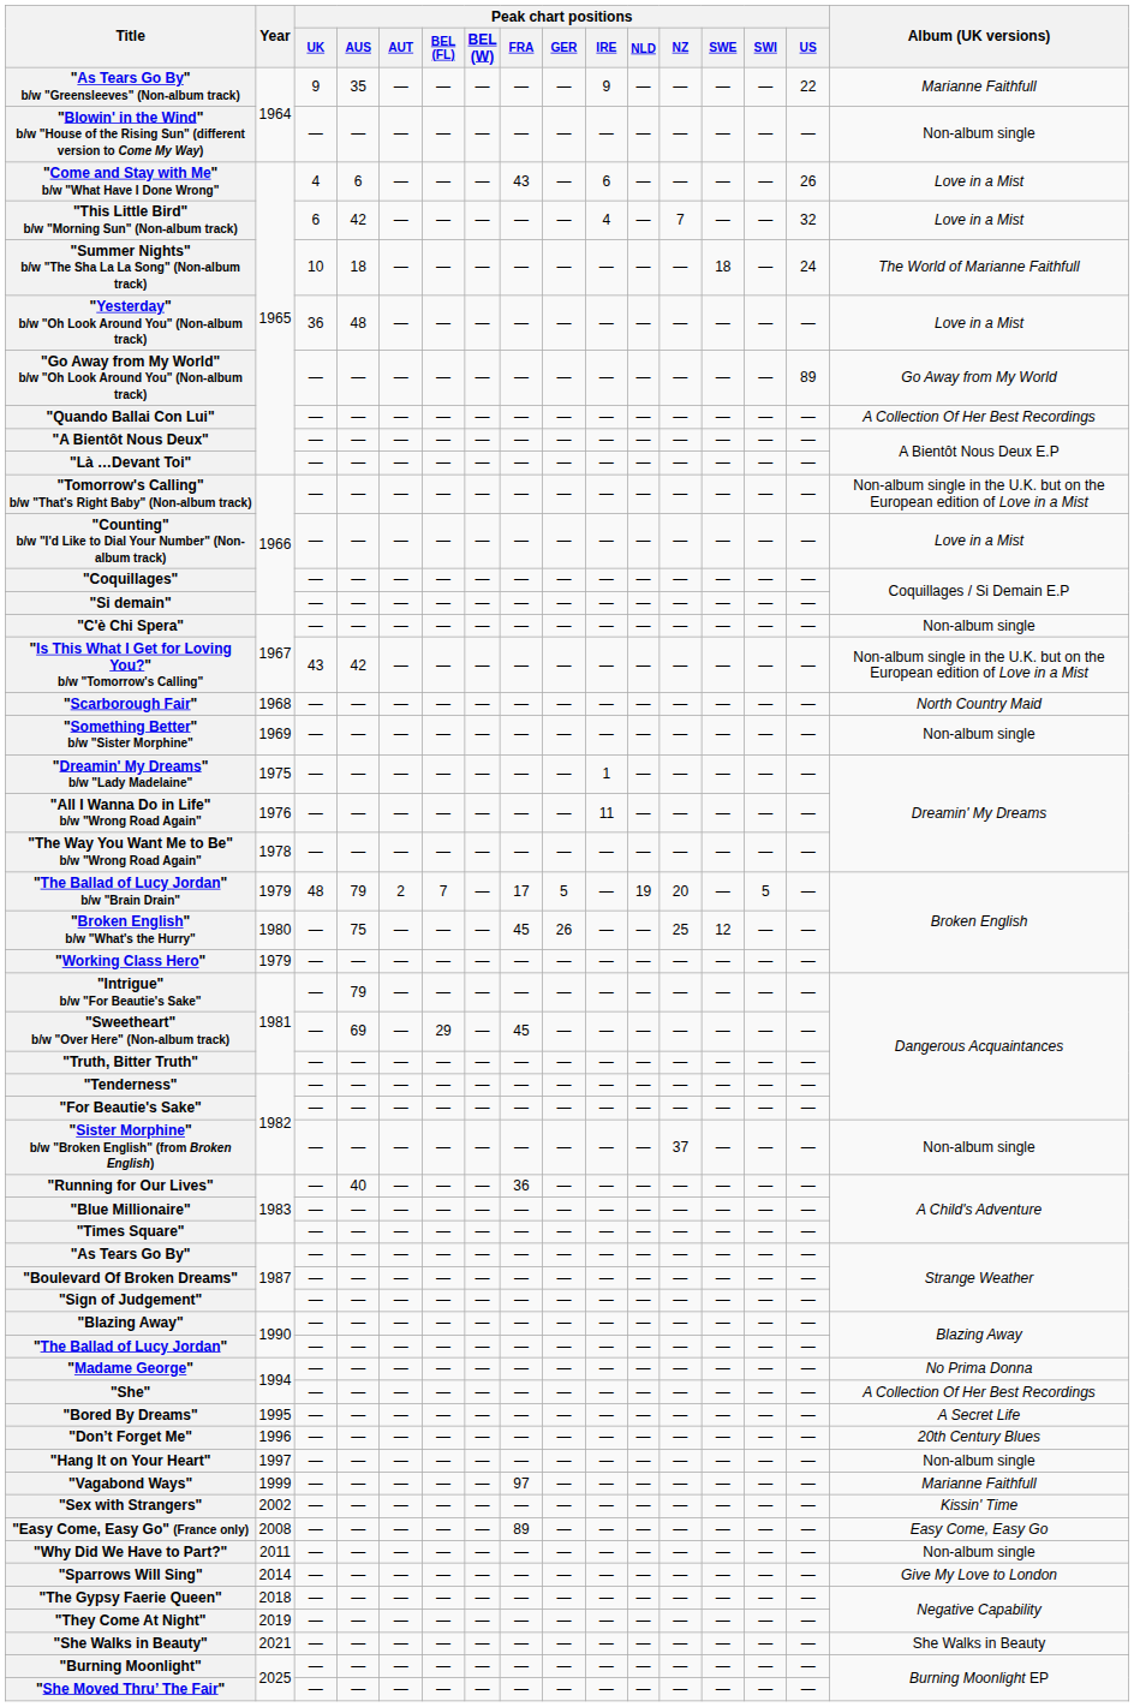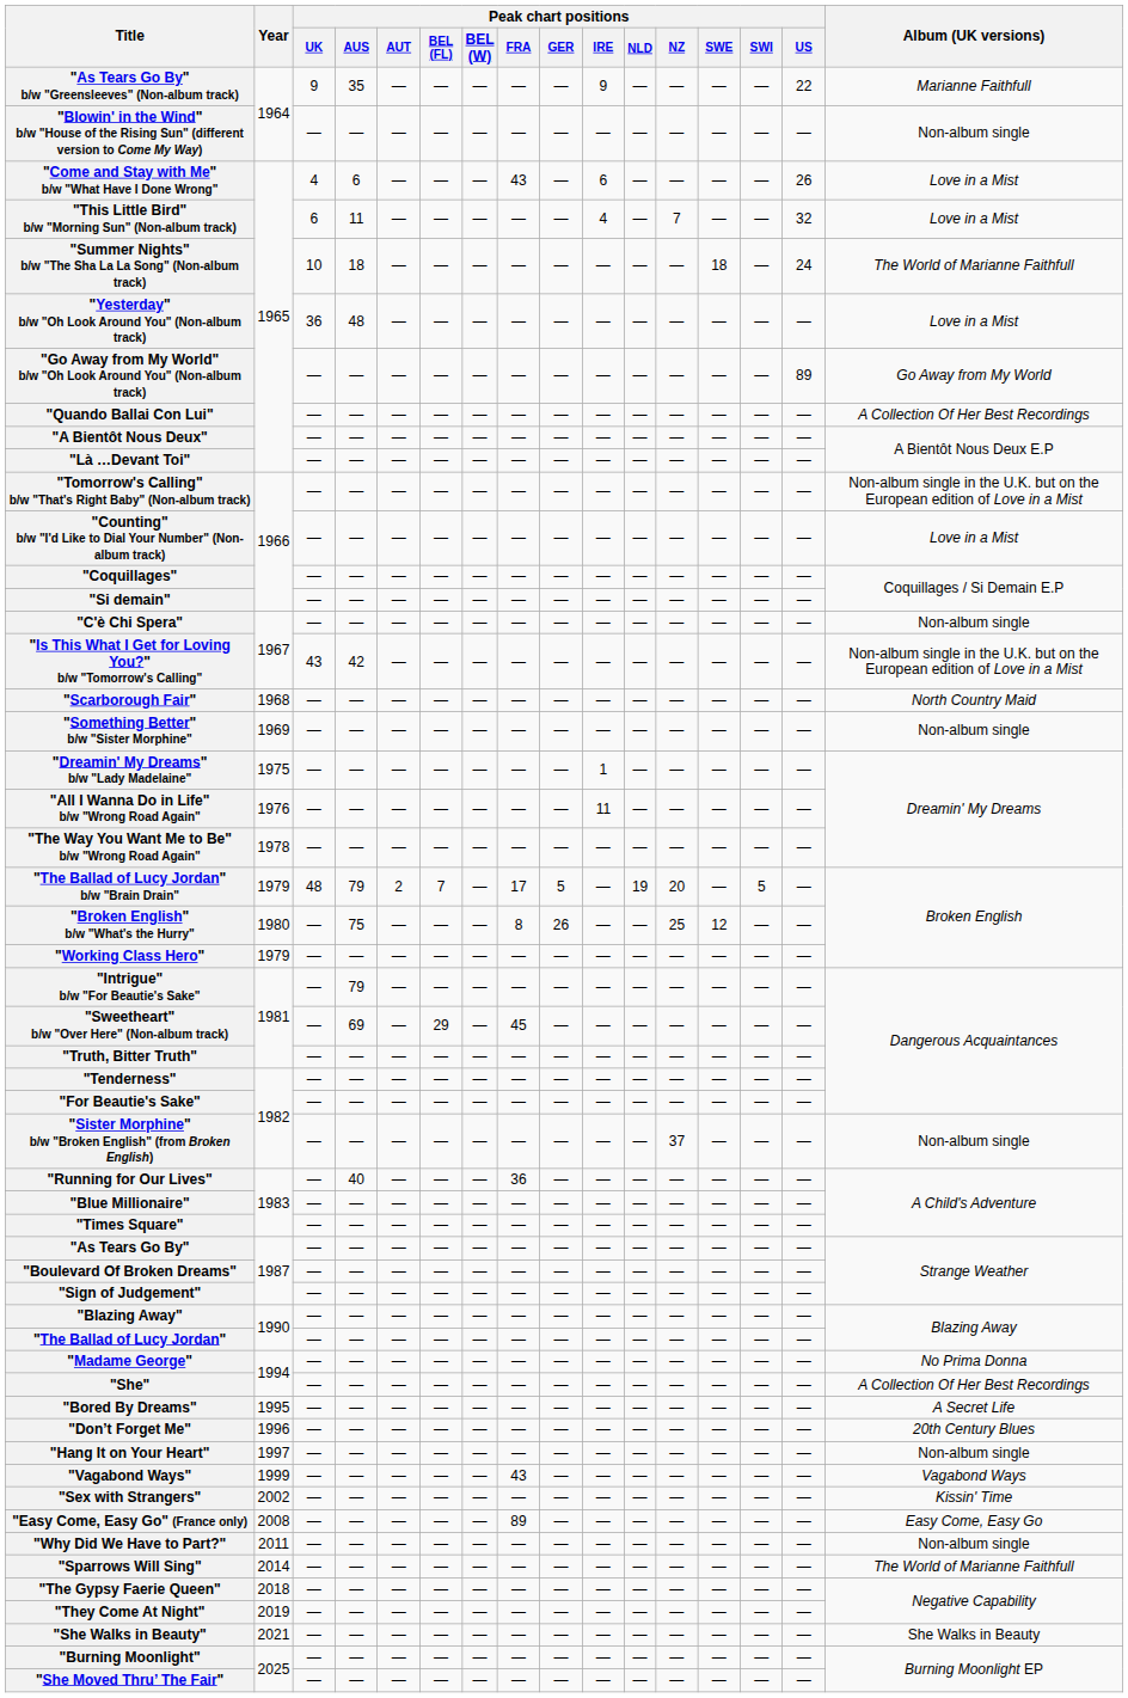 <table class="wikitable plainrowheaders" style="text-align:center;">
 <tr>
 <th rowspan="2">Title<br></th>
 <th rowspan="2">Year</th>
 <th colspan="13">Peak chart positions</th>
 <th rowspan="2">Album (UK versions)</th>
 </tr>
 <tr>
 <th style="width:3em;font-size:85%"><a href='#'>UK</a><br></th>
 <th style="width:3em;font-size:85%"><a href='#'>AUS</a></th>
 <th style="width:3em;font-size:85%"><a href='#'>AUT</a><br></th>
 <th style="width:3em;font-size:85%"><a href='#'>BEL<br>(FL)</a><br></th>
 <th><a href='#'>BEL<br>(W)</a><br></th>
 <th style="width:3em;font-size:85%"><a href='#'>FRA</a><br></th>
 <th style="width:3em;font-size:85%"><a href='#'>GER</a><br></th>
 <th style="width:3em;font-size:85%"><a href='#'>IRE</a></th>
 <th><small><a href='#'>NLD</a></small><br></th>
 <th style="width:3em;font-size:85%"><a href='#'>NZ</a><br></th>
 <th style="width:3em;font-size:85%"><a href='#'>SWE</a><br></th>
 <th style="width:3em;font-size:85%"><a href='#'>SWI</a><br></th>
 <th style="width:3em;font-size:85%"><a href='#'>US</a><br></th>
 </tr>
 <tr>
 <th scope="row">"<a href='#'>As Tears Go By</a>"<br><small>b/w "Greensleeves" (Non-album track)</small></th>
 <td rowspan="2">1964</td>
 <td>9</td>
 <td>35</td>
 <td>—</td>
 <td>—</td>
 <td>—</td>
 <td>—</td>
 <td>—</td>
 <td>9</td>
 <td>—</td>
 <td>—</td>
 <td>—</td>
 <td>—</td>
 <td>22</td>
 <td><em>Marianne Faithfull</em></td>
 </tr>
 <tr>
 <th scope="row">"<a href='#'>Blowin' in the Wind</a>"<br><small>b/w "House of the Rising Sun" (different version to <em>Come My Way</em>)</small></th>
 <td>—</td>
 <td>—</td>
 <td>—</td>
 <td>—</td>
 <td>—</td>
 <td>—</td>
 <td>—</td>
 <td>—</td>
 <td>—</td>
 <td>—</td>
 <td>—</td>
 <td>—</td>
 <td>—</td>
 <td>Non-album single</td>
 </tr>
 <tr>
 <th scope="row">"<a href='#'>Come and Stay with Me</a>"<br><small>b/w "What Have I Done Wrong"</small></th>
 <td rowspan="8">1965</td>
 <td>4</td>
 <td>6</td>
 <td>—</td>
 <td>—</td>
 <td>—</td>
 <td>43</td>
 <td>—</td>
 <td>6</td>
 <td>—</td>
 <td>—</td>
 <td>—</td>
 <td>—</td>
 <td>26</td>
 <td><em>Love in a Mist</em></td>
 </tr>
 <tr>
 <th scope="row">"This Little Bird"<br><small>b/w "Morning Sun" (Non-album track)</small></th>
 <td>6</td>
-<td>42</td>
+<td>11</td>
 <td>—</td>
 <td>—</td>
 <td>—</td>
 <td>—</td>
 <td>—</td>
 <td>4</td>
 <td>—</td>
 <td>7</td>
 <td>—</td>
 <td>—</td>
 <td>32</td>
 <td><em>Love in a Mist</em></td>
 </tr>
 <tr>
 <th scope="row">"Summer Nights"<br><small>b/w "The Sha La La Song" (Non-album track)</small></th>
 <td>10</td>
 <td>18</td>
 <td>—</td>
 <td>—</td>
 <td>—</td>
 <td>—</td>
 <td>—</td>
 <td>—</td>
 <td>—</td>
 <td>—</td>
 <td>18</td>
 <td>—</td>
 <td>24</td>
 <td><em>The World of Marianne Faithfull</em></td>
 </tr>
 <tr>
 <th scope="row">"<a href='#'>Yesterday</a>"<br><small>b/w "Oh Look Around You" (Non-album track)</small></th>
 <td>36</td>
 <td>48</td>
 <td>—</td>
 <td>—</td>
 <td>—</td>
 <td>—</td>
 <td>—</td>
 <td>—</td>
 <td>—</td>
 <td>—</td>
 <td>—</td>
 <td>—</td>
 <td>—</td>
 <td><em>Love in a Mist</em></td>
 </tr>
 <tr>
 <th scope="row">"Go Away from My World"<br><small>b/w "Oh Look Around You" (Non-album track)</small></th>
 <td>—</td>
 <td>—</td>
 <td>—</td>
 <td>—</td>
 <td>—</td>
 <td>—</td>
 <td>—</td>
 <td>—</td>
 <td>—</td>
 <td>—</td>
 <td>—</td>
 <td>—</td>
 <td>89</td>
 <td><em>Go Away from My World</em></td>
 </tr>
 <tr>
 <th scope="row">"Quando Ballai Con Lui"</th>
 <td>—</td>
 <td>—</td>
 <td>—</td>
 <td>—</td>
 <td>—</td>
 <td>—</td>
 <td>—</td>
 <td>—</td>
 <td>—</td>
 <td>—</td>
 <td>—</td>
 <td>—</td>
 <td>—</td>
 <td><em>A Collection Of Her Best Recordings</em></td>
 </tr>
 <tr>
 <th scope="row">"A Bientôt Nous Deux"</th>
 <td>—</td>
 <td>—</td>
 <td>—</td>
 <td>—</td>
 <td>—</td>
 <td>—</td>
 <td>—</td>
 <td>—</td>
 <td>—</td>
 <td>—</td>
 <td>—</td>
 <td>—</td>
 <td>—</td>
 <td rowspan="2">A Bientôt Nous Deux E.P</td>
 </tr>
 <tr>
 <th scope="row">"Là …Devant Toi"</th>
 <td>—</td>
 <td>—</td>
 <td>—</td>
 <td>—</td>
 <td>—</td>
 <td>—</td>
 <td>—</td>
 <td>—</td>
 <td>—</td>
 <td>—</td>
 <td>—</td>
 <td>—</td>
 <td>—</td>
 </tr>
 <tr>
 <th scope="row">"Tomorrow's Calling"<br><small>b/w "That's Right Baby" (Non-album track)</small></th>
 <td rowspan="4">1966</td>
 <td>—</td>
 <td>—</td>
 <td>—</td>
 <td>—</td>
 <td>—</td>
 <td>—</td>
 <td>—</td>
 <td>—</td>
 <td>—</td>
 <td>—</td>
 <td>—</td>
 <td>—</td>
 <td>—</td>
 <td>Non-album single in the U.K. but on the European edition of <em>Love in a Mist</em></td>
 </tr>
 <tr>
 <th scope="row">"Counting"<br><small>b/w "I'd Like to Dial Your Number" (Non-album track)</small></th>
 <td>—</td>
 <td>—</td>
 <td>—</td>
 <td>—</td>
 <td>—</td>
 <td>—</td>
 <td>—</td>
 <td>—</td>
 <td>—</td>
 <td>—</td>
 <td>—</td>
 <td>—</td>
 <td>—</td>
 <td><em>Love in a Mist</em></td>
 </tr>
 <tr>
 <th scope="row">"Coquillages"</th>
 <td>—</td>
 <td>—</td>
 <td>—</td>
 <td>—</td>
 <td>—</td>
 <td>—</td>
 <td>—</td>
 <td>—</td>
 <td>—</td>
 <td>—</td>
 <td>—</td>
 <td>—</td>
 <td>—</td>
 <td rowspan="2">Coquillages / Si Demain E.P</td>
 </tr>
 <tr>
 <th scope="row">"Si demain"</th>
 <td>—</td>
 <td>—</td>
 <td>—</td>
 <td>—</td>
 <td>—</td>
 <td>—</td>
 <td>—</td>
 <td>—</td>
 <td>—</td>
 <td>—</td>
 <td>—</td>
 <td>—</td>
 <td>—</td>
 </tr>
 <tr>
 <th scope="row">"C'è Chi Spera"</th>
 <td rowspan="2">1967</td>
 <td>—</td>
 <td>—</td>
 <td>—</td>
 <td>—</td>
 <td>—</td>
 <td>—</td>
 <td>—</td>
 <td>—</td>
 <td>—</td>
 <td>—</td>
 <td>—</td>
 <td>—</td>
 <td>—</td>
 <td>Non-album single</td>
 </tr>
 <tr>
 <th scope="row">"<a href='#'>Is This What I Get for Loving You?</a>"<br><small>b/w "Tomorrow's Calling" </small></th>
 <td>43</td>
 <td>42</td>
 <td>—</td>
 <td>—</td>
 <td>—</td>
 <td>—</td>
 <td>—</td>
 <td>—</td>
 <td>—</td>
 <td>—</td>
 <td>—</td>
 <td>—</td>
 <td>—</td>
 <td>Non-album single in the U.K. but on the European edition of <em>Love in a Mist</em></td>
 </tr>
 <tr>
 <th scope="row">"<a href='#'>Scarborough Fair</a>"</th>
 <td>1968</td>
 <td>—</td>
 <td>—</td>
 <td>—</td>
 <td>—</td>
 <td>—</td>
 <td>—</td>
 <td>—</td>
 <td>—</td>
 <td>—</td>
 <td>—</td>
 <td>—</td>
 <td>—</td>
 <td>—</td>
 <td><em>North Country Maid</em></td>
 </tr>
 <tr>
 <th scope="row">"<a href='#'>Something Better</a>"<br><small>b/w "Sister Morphine"</small></th>
 <td>1969</td>
 <td>—</td>
 <td>—</td>
 <td>—</td>
 <td>—</td>
 <td>—</td>
 <td>—</td>
 <td>—</td>
 <td>—</td>
 <td>—</td>
 <td>—</td>
 <td>—</td>
 <td>—</td>
 <td>—</td>
 <td>Non-album single</td>
 </tr>
 <tr>
 <th scope="row">"<a href='#'>Dreamin' My Dreams</a>"<br><small>b/w "Lady Madelaine"</small></th>
 <td>1975</td>
 <td>—</td>
 <td>—</td>
 <td>—</td>
 <td>—</td>
 <td>—</td>
 <td>—</td>
 <td>—</td>
 <td>1</td>
 <td>—</td>
 <td>—</td>
 <td>—</td>
 <td>—</td>
 <td>—</td>
 <td rowspan="3"><em>Dreamin' My Dreams</em></td>
 </tr>
 <tr>
 <th scope="row">"All I Wanna Do in Life"<br><small>b/w "Wrong Road Again"</small></th>
 <td>1976</td>
 <td>—</td>
 <td>—</td>
 <td>—</td>
 <td>—</td>
 <td>—</td>
 <td>—</td>
 <td>—</td>
 <td>11</td>
 <td>—</td>
 <td>—</td>
 <td>—</td>
 <td>—</td>
 <td>—</td>
 </tr>
 <tr>
 <th scope="row">"The Way You Want Me to Be"<br><small>b/w "Wrong Road Again"</small></th>
 <td>1978</td>
 <td>—</td>
 <td>—</td>
 <td>—</td>
 <td>—</td>
 <td>—</td>
 <td>—</td>
 <td>—</td>
 <td>—</td>
 <td>—</td>
 <td>—</td>
 <td>—</td>
 <td>—</td>
 <td>—</td>
 </tr>
 <tr>
 <th scope="row">"<a href='#'>The Ballad of Lucy Jordan</a>"<br><small>b/w "Brain Drain"</small></th>
 <td>1979</td>
 <td>48</td>
 <td>79</td>
 <td>2</td>
 <td>7</td>
 <td>—</td>
 <td>17</td>
 <td>5</td>
 <td>—</td>
 <td>19</td>
 <td>20</td>
 <td>—</td>
 <td>5</td>
 <td>—</td>
 <td rowspan="3"><em>Broken English</em></td>
 </tr>
 <tr>
 <th scope="row">"<a href='#'>Broken English</a>"<br><small>b/w "What's the Hurry"</small></th>
 <td>1980</td>
 <td>—</td>
 <td>75</td>
 <td>—</td>
 <td>—</td>
 <td>—</td>
-<td>45</td>
+<td>8</td>
 <td>26</td>
 <td>—</td>
 <td>—</td>
 <td>25</td>
 <td>12</td>
 <td>—</td>
 <td>—</td>
 </tr>
 <tr>
 <th scope="row">"<a href='#'>Working Class Hero</a>"</th>
 <td>1979</td>
 <td>—</td>
 <td>—</td>
 <td>—</td>
 <td>—</td>
 <td>—</td>
 <td>—</td>
 <td>—</td>
 <td>—</td>
 <td>—</td>
 <td>—</td>
 <td>—</td>
 <td>—</td>
 <td>—</td>
 </tr>
 <tr>
 <th scope="row">"Intrigue"<br><small>b/w "For Beautie's Sake"</small></th>
 <td rowspan="3">1981</td>
 <td>—</td>
 <td>79</td>
 <td>—</td>
 <td>—</td>
 <td>—</td>
 <td>—</td>
 <td>—</td>
 <td>—</td>
 <td>—</td>
 <td>—</td>
 <td>—</td>
 <td>—</td>
 <td>—</td>
 <td rowspan="5"><em>Dangerous Acquaintances</em></td>
 </tr>
 <tr>
 <th scope="row">"Sweetheart"<br><small>b/w "Over Here" (Non-album track)</small></th>
 <td>—</td>
 <td>69</td>
 <td>—</td>
 <td>29</td>
 <td>—</td>
 <td>45</td>
 <td>—</td>
 <td>—</td>
 <td>—</td>
 <td>—</td>
 <td>—</td>
 <td>—</td>
 <td>—</td>
 </tr>
 <tr>
 <th scope="row">"Truth, Bitter Truth"</th>
 <td>—</td>
 <td>—</td>
 <td>—</td>
 <td>—</td>
 <td>—</td>
 <td>—</td>
 <td>—</td>
 <td>—</td>
 <td>—</td>
 <td>—</td>
 <td>—</td>
 <td>—</td>
 <td>—</td>
 </tr>
 <tr>
 <th scope="row">"Tenderness"</th>
 <td rowspan="3">1982</td>
 <td>—</td>
 <td>—</td>
 <td>—</td>
 <td>—</td>
 <td>—</td>
 <td>—</td>
 <td>—</td>
 <td>—</td>
 <td>—</td>
 <td>—</td>
 <td>—</td>
 <td>—</td>
 <td>—</td>
 </tr>
 <tr>
 <th scope="row">"For Beautie's Sake"</th>
 <td>—</td>
 <td>—</td>
 <td>—</td>
 <td>—</td>
 <td>—</td>
 <td>—</td>
 <td>—</td>
 <td>—</td>
 <td>—</td>
 <td>—</td>
 <td>—</td>
 <td>—</td>
 <td>—</td>
 </tr>
 <tr>
 <th scope="row">"<a href='#'>Sister Morphine</a>"<br><small>b/w "Broken English" (from <em>Broken English</em>)</small></th>
 <td>—</td>
 <td>—</td>
 <td>—</td>
 <td>—</td>
 <td>—</td>
 <td>—</td>
 <td>—</td>
 <td>—</td>
 <td>—</td>
 <td>37</td>
 <td>—</td>
 <td>—</td>
 <td>—</td>
 <td>Non-album single</td>
 </tr>
 <tr>
 <th scope="row">"Running for Our Lives"</th>
 <td rowspan="3">1983</td>
 <td>—</td>
 <td>40</td>
 <td>—</td>
 <td>—</td>
 <td>—</td>
 <td>36</td>
 <td>—</td>
 <td>—</td>
 <td>—</td>
 <td>—</td>
 <td>—</td>
 <td>—</td>
 <td>—</td>
 <td rowspan="3"><em>A Child's Adventure</em></td>
 </tr>
 <tr>
 <th scope="row">"Blue Millionaire"</th>
 <td>—</td>
 <td>—</td>
 <td>—</td>
 <td>—</td>
 <td>—</td>
 <td>—</td>
 <td>—</td>
 <td>—</td>
 <td>—</td>
 <td>—</td>
 <td>—</td>
 <td>—</td>
 <td>—</td>
 </tr>
 <tr>
 <th scope="row">"Times Square"</th>
 <td>—</td>
 <td>—</td>
 <td>—</td>
 <td>—</td>
 <td>—</td>
 <td>—</td>
 <td>—</td>
 <td>—</td>
 <td>—</td>
 <td>—</td>
 <td>—</td>
 <td>—</td>
 <td>—</td>
 </tr>
 <tr>
 <th scope="row">"As Tears Go By"</th>
 <td rowspan="3">1987</td>
 <td>—</td>
 <td>—</td>
 <td>—</td>
 <td>—</td>
 <td>—</td>
 <td>—</td>
 <td>—</td>
 <td>—</td>
 <td>—</td>
 <td>—</td>
 <td>—</td>
 <td>—</td>
 <td>—</td>
 <td rowspan="3"><em>Strange Weather</em></td>
 </tr>
 <tr>
 <th scope="row">"Boulevard Of Broken Dreams"</th>
 <td>—</td>
 <td>—</td>
 <td>—</td>
 <td>—</td>
 <td>—</td>
 <td>—</td>
 <td>—</td>
 <td>—</td>
 <td>—</td>
 <td>—</td>
 <td>—</td>
 <td>—</td>
 <td>—</td>
 </tr>
 <tr>
 <th scope="row">"Sign of Judgement"</th>
 <td>—</td>
 <td>—</td>
 <td>—</td>
 <td>—</td>
 <td>—</td>
 <td>—</td>
 <td>—</td>
 <td>—</td>
 <td>—</td>
 <td>—</td>
 <td>—</td>
 <td>—</td>
 <td>—</td>
 </tr>
 <tr>
 <th scope="row">"Blazing Away"</th>
 <td rowspan="2">1990</td>
 <td>—</td>
 <td>—</td>
 <td>—</td>
 <td>—</td>
 <td>—</td>
 <td>—</td>
 <td>—</td>
 <td>—</td>
 <td>—</td>
 <td>—</td>
 <td>—</td>
 <td>—</td>
 <td>—</td>
 <td rowspan="2"><em>Blazing Away</em></td>
 </tr>
 <tr>
 <th scope="row">"<a href='#'>The Ballad of Lucy Jordan</a>"</th>
 <td>—</td>
 <td>—</td>
 <td>—</td>
 <td>—</td>
 <td>—</td>
 <td>—</td>
 <td>—</td>
 <td>—</td>
 <td>—</td>
 <td>—</td>
 <td>—</td>
 <td>—</td>
 <td>—</td>
 </tr>
 <tr>
 <th scope="row">"<a href='#'>Madame George</a>"</th>
 <td rowspan="2">1994</td>
 <td>—</td>
 <td>—</td>
 <td>—</td>
 <td>—</td>
 <td>—</td>
 <td>—</td>
 <td>—</td>
 <td>—</td>
 <td>—</td>
 <td>—</td>
 <td>—</td>
 <td>—</td>
 <td>—</td>
 <td><em>No Prima Donna</em></td>
 </tr>
 <tr>
 <th scope="row">"She"</th>
 <td>—</td>
 <td>—</td>
 <td>—</td>
 <td>—</td>
 <td>—</td>
 <td>—</td>
 <td>—</td>
 <td>—</td>
 <td>—</td>
 <td>—</td>
 <td>—</td>
 <td>—</td>
 <td>—</td>
 <td><em>A Collection Of Her Best Recordings</em></td>
 </tr>
 <tr>
 <th scope="row">"Bored By Dreams"</th>
 <td>1995</td>
 <td>—</td>
 <td>—</td>
 <td>—</td>
 <td>—</td>
 <td>—</td>
 <td>—</td>
 <td>—</td>
 <td>—</td>
 <td>—</td>
 <td>—</td>
 <td>—</td>
 <td>—</td>
 <td>—</td>
 <td><em>A Secret Life</em></td>
 </tr>
 <tr>
 <th scope="row">"Don’t Forget Me"</th>
 <td>1996</td>
 <td>—</td>
 <td>—</td>
 <td>—</td>
 <td>—</td>
 <td>—</td>
 <td>—</td>
 <td>—</td>
 <td>—</td>
 <td>—</td>
 <td>—</td>
 <td>—</td>
 <td>—</td>
 <td>—</td>
 <td><em>20th Century Blues</em></td>
 </tr>
 <tr>
 <th scope="row">"Hang It on Your Heart"</th>
 <td>1997</td>
 <td>—</td>
 <td>—</td>
 <td>—</td>
 <td>—</td>
 <td>—</td>
 <td>—</td>
 <td>—</td>
 <td>—</td>
 <td>—</td>
 <td>—</td>
 <td>—</td>
 <td>—</td>
 <td>—</td>
 <td>Non-album single</td>
 </tr>
 <tr>
 <th scope="row">"Vagabond Ways"</th>
 <td>1999</td>
 <td>—</td>
 <td>—</td>
 <td>—</td>
 <td>—</td>
 <td>—</td>
-<td>97</td>
+<td>43</td>
 <td>—</td>
 <td>—</td>
 <td>—</td>
 <td>—</td>
 <td>—</td>
 <td>—</td>
 <td>—</td>
-<td><em>Marianne Faithfull</em></td>
+<td><em>Vagabond Ways</em></td>
 </tr>
 <tr>
 <th scope="row">"Sex with Strangers"</th>
 <td>2002</td>
 <td>—</td>
 <td>—</td>
 <td>—</td>
 <td>—</td>
 <td>—</td>
 <td>—</td>
 <td>—</td>
 <td>—</td>
 <td>—</td>
 <td>—</td>
 <td>—</td>
 <td>—</td>
 <td>—</td>
 <td><em>Kissin' Time</em></td>
 </tr>
 <tr>
 <th scope="row">"Easy Come, Easy Go" <small>(France only)</small></th>
 <td>2008</td>
 <td>—</td>
 <td>—</td>
 <td>—</td>
 <td>—</td>
 <td>—</td>
 <td>89</td>
 <td>—</td>
 <td>—</td>
 <td>—</td>
 <td>—</td>
 <td>—</td>
 <td>—</td>
 <td>—</td>
 <td><em>Easy Come, Easy Go</em></td>
 </tr>
 <tr>
 <th scope="row">"Why Did We Have to Part?"</th>
 <td>2011</td>
 <td>—</td>
 <td>—</td>
 <td>—</td>
 <td>—</td>
 <td>—</td>
 <td>—</td>
 <td>—</td>
 <td>—</td>
 <td>—</td>
 <td>—</td>
 <td>—</td>
 <td>—</td>
 <td>—</td>
 <td>Non-album single</td>
 </tr>
 <tr>
 <th scope="row">"Sparrows Will Sing"</th>
 <td>2014</td>
 <td>—</td>
 <td>—</td>
 <td>—</td>
 <td>—</td>
 <td>—</td>
 <td>—</td>
 <td>—</td>
 <td>—</td>
 <td>—</td>
 <td>—</td>
 <td>—</td>
 <td>—</td>
 <td>—</td>
-<td><em>Give My Love to London</em></td>
+<td><em>The World of Marianne Faithfull</em></td>
 </tr>
 <tr>
 <th scope="row">"The Gypsy Faerie Queen"</th>
 <td>2018</td>
 <td>—</td>
 <td>—</td>
 <td>—</td>
 <td>—</td>
 <td>—</td>
 <td>—</td>
 <td>—</td>
 <td>—</td>
 <td>—</td>
 <td>—</td>
 <td>—</td>
 <td>—</td>
 <td>—</td>
 <td rowspan="2"><em>Negative Capability</em></td>
 </tr>
 <tr>
 <th scope="row">"They Come At Night"</th>
 <td>2019</td>
 <td>—</td>
 <td>—</td>
 <td>—</td>
 <td>—</td>
 <td>—</td>
 <td>—</td>
 <td>—</td>
 <td>—</td>
 <td>—</td>
 <td>—</td>
 <td>—</td>
 <td>—</td>
 <td>—</td>
 </tr>
 <tr>
 <th scope="row">"She Walks in Beauty"</th>
 <td>2021</td>
 <td>—</td>
 <td>—</td>
 <td>—</td>
 <td>—</td>
 <td>—</td>
 <td>—</td>
 <td>—</td>
 <td>—</td>
 <td>—</td>
 <td>—</td>
 <td>—</td>
 <td>—</td>
 <td>—</td>
 <td>She Walks in Beauty</td>
 </tr>
 <tr>
 <th scope="row">"Burning Moonlight"</th>
 <td rowspan="2">2025</td>
 <td>—</td>
 <td>—</td>
 <td>—</td>
 <td>—</td>
 <td>—</td>
 <td>—</td>
 <td>—</td>
 <td>—</td>
 <td>—</td>
 <td>—</td>
 <td>—</td>
 <td>—</td>
 <td>—</td>
 <td rowspan="2"><em>Burning Moonlight</em> EP</td>
 </tr>
 <tr>
 <th scope="row">"<a href='#'>She Moved Thru’ The Fair</a>"</th>
 <td>—</td>
 <td>—</td>
 <td>—</td>
 <td>—</td>
 <td>—</td>
 <td>—</td>
 <td>—</td>
 <td>—</td>
 <td>—</td>
 <td>—</td>
 <td>—</td>
 <td>—</td>
 <td>—</td>
 </tr>
 </table>
